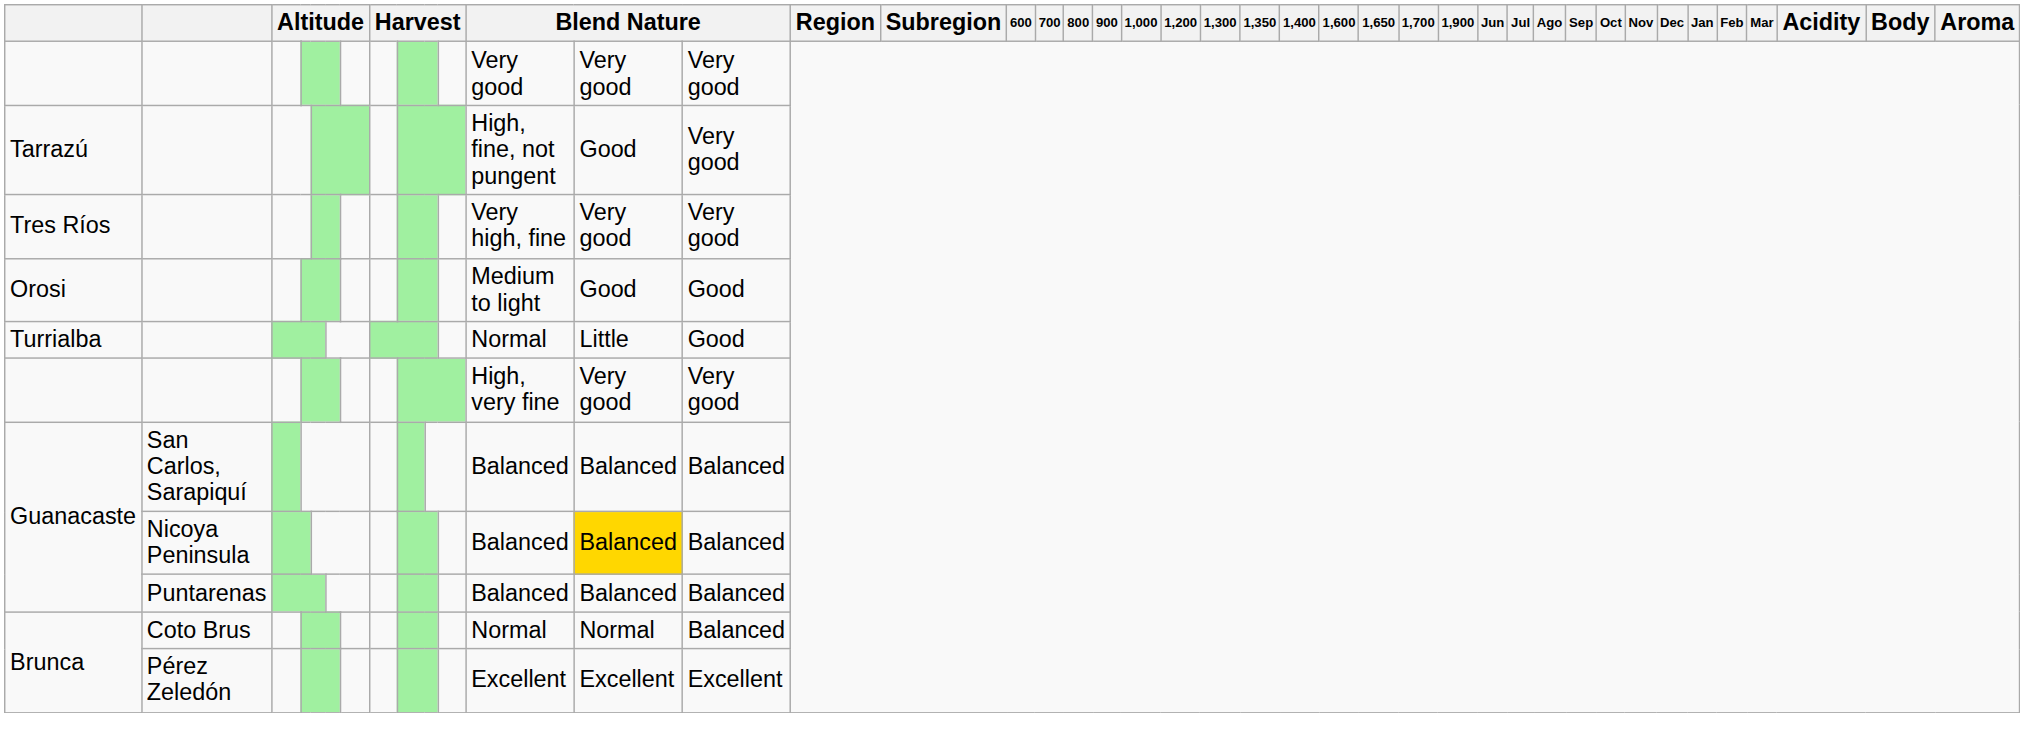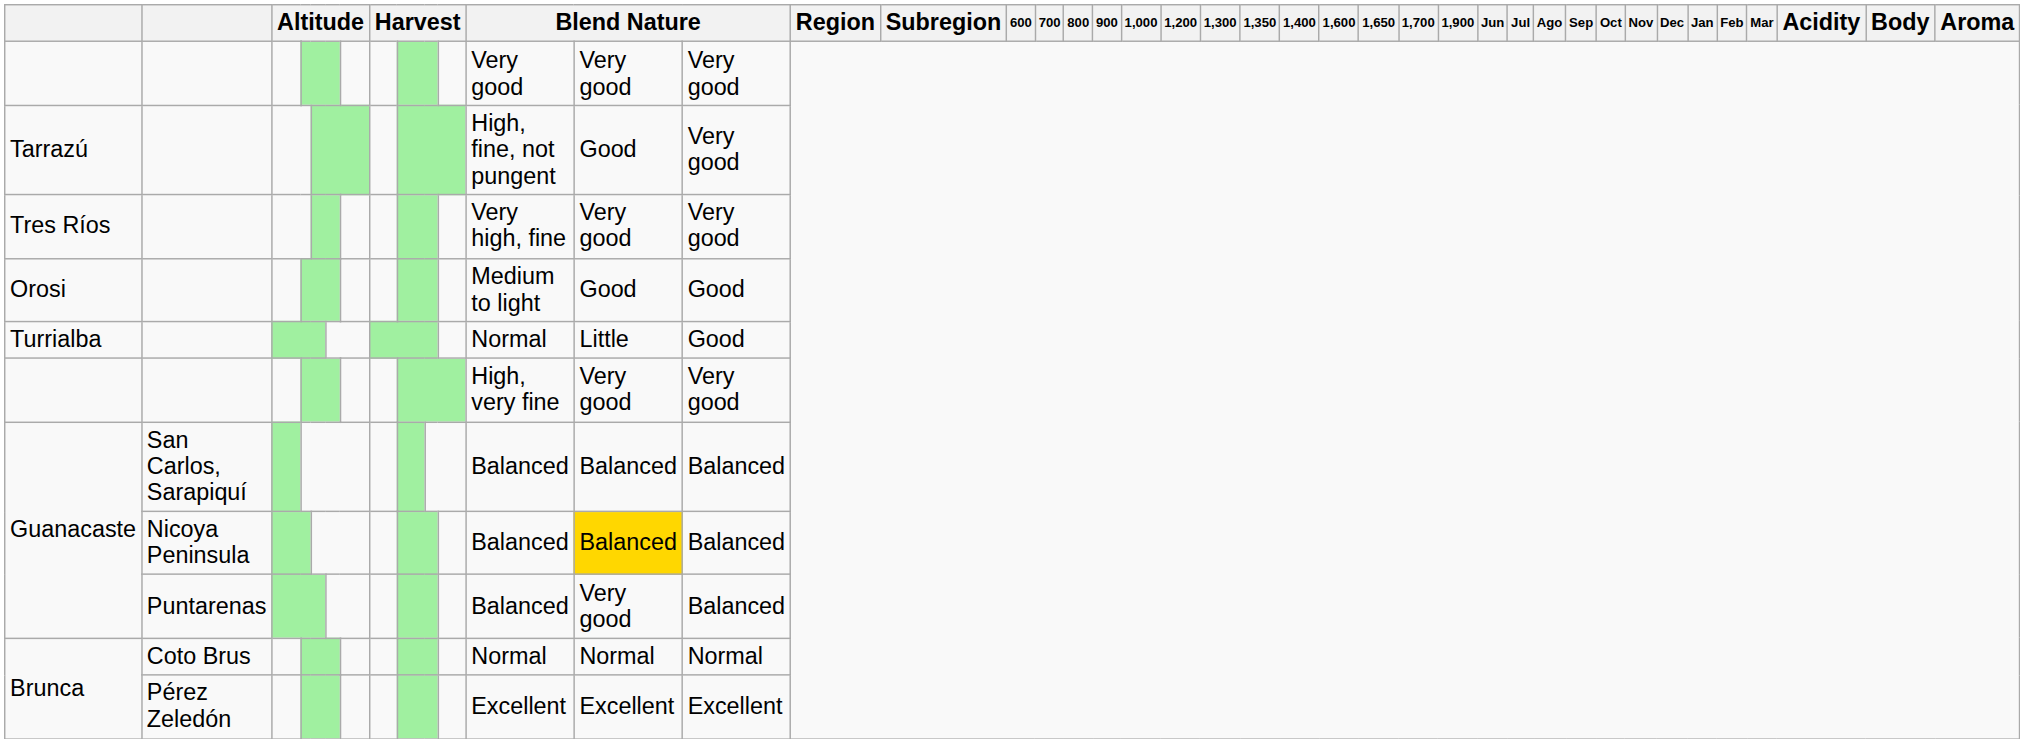 <table class="wikitable">
 <tr>
 <th></th>
 <th></th>
 <th colspan=13>Altitude</th>
 <th colspan=10>Harvest</th>
 <th colspan=3>Blend Nature</th>
 <th>Region</th>
 <th>Subregion</th>
 <th style="font-size: xx-small;">600</th>
 <th style="font-size: xx-small;">700</th>
 <th style="font-size: xx-small;">800</th>
 <th style="font-size: xx-small;">900</th>
 <th style="font-size: xx-small;">1,000</th>
 <th style="font-size: xx-small;">1,200</th>
 <th style="font-size: xx-small;">1,300</th>
 <th style="font-size: xx-small;">1,350</th>
 <th style="font-size: xx-small;">1,400</th>
 <th style="font-size: xx-small;">1,600</th>
 <th style="font-size: xx-small;">1,650</th>
 <th style="font-size: xx-small;">1,700</th>
 <th style="font-size: xx-small;">1,900</th>
 <th style="font-size: xx-small;">Jun</th>
 <th style="font-size: xx-small;">Jul</th>
 <th style="font-size: xx-small;">Ago</th>
 <th style="font-size: xx-small;">Sep</th>
 <th style="font-size: xx-small;">Oct</th>
 <th style="font-size: xx-small;">Nov</th>
 <th style="font-size: xx-small;">Dec</th>
 <th style="font-size: xx-small;">Jan</th>
 <th style="font-size: xx-small;">Feb</th>
 <th style="font-size: xx-small;">Mar</th>
 <th>Acidity</th>
 <th>Body</th>
 <th>Aroma</th>
 </tr>
 <tr>
 <td></td>
 <td></td>
 <td></td>
 <td colspan="11" style="background:#a0f0a0"></td>
 <td></td>
 <td colspan="5"></td>
 <td colspan="4" style="background:#a0f0a0"></td>
 <td></td>
 <td>Very good</td>
 <td>Very good</td>
 <td>Very good</td>
 </tr>
 <tr>
 <td>Tarrazú</td>
 <td></td>
 <td colspan="5"></td>
 <td colspan="8" style="background:#a0f0a0"></td>
 <td colspan="5"></td>
 <td colspan="5" style="background:#a0f0a0"></td>
 <td>High, fine, not pungent</td>
 <td>Good</td>
 <td>Very good</td>
 </tr>
 <tr>
 <td>Tres Ríos</td>
 <td></td>
 <td colspan="5"></td>
 <td colspan="6" style="background:#a0f0a0"></td>
 <td colspan="2"></td>
 <td colspan="2"></td>
 <td colspan="7" style="background:#a0f0a0"></td>
 <td></td>
 <td>Very high, fine</td>
 <td>Very good</td>
 <td>Very good</td>
 </tr>
 <tr>
 <td>Orosi</td>
 <td></td>
 <td colspan="4"></td>
 <td colspan="5" style="background:#a0f0a0"></td>
 <td colspan="4"></td>
 <td colspan="2"></td>
 <td colspan="7" style="background:#a0f0a0"></td>
 <td></td>
 <td>Medium to light</td>
 <td>Good</td>
 <td>Good</td>
 </tr>
 <tr>
 <td>Turrialba</td>
 <td></td>
 <td colspan="8" style="background:#a0f0a0"></td>
 <td colspan="5"></td>
 <td colspan="9" style="background:#a0f0a0"></td>
 <td></td>
 <td>Normal</td>
 <td>Little</td>
 <td>Good</td>
 </tr>
 <tr>
 <td></td>
 <td></td>
 <td colspan="4"></td>
 <td colspan="5" style="background:#a0f0a0"></td>
 <td colspan="4"></td>
 <td colspan="5"></td>
 <td colspan="5" style="background:#a0f0a0"></td>
 <td>High, very fine</td>
 <td>Very good</td>
 <td>Very good</td>
 </tr>
 <tr>
 <td rowspan=3>Guanacaste</td>
 <td>San Carlos, Sarapiquí</td>
 <td colspan="4" style="background:#a0f0a0"></td>
 <td colspan="9"></td>
 <td></td>
 <td colspan="6" style="background:#a0f0a0"></td>
 <td colspan="3"></td>
 <td>Balanced</td>
 <td>Balanced</td>
 <td>Balanced</td>
 </tr>
 <tr>
 <td>Nicoya Peninsula</td>
 <td colspan="5" style="background:#a0f0a0"></td>
 <td colspan="8"></td>
 <td colspan="4"></td>
 <td colspan="5" style="background:#a0f0a0"></td>
 <td></td>
 <td>Balanced</td>
 <td style="background: gold;">Balanced</td>
 <td>Balanced</td>
 </tr>
 <tr>
 <td>Puntarenas</td>
 <td colspan="8" style="background:#a0f0a0"></td>
 <td colspan="5"></td>
 <td colspan="4"></td>
 <td colspan="5" style="background:#a0f0a0"></td>
 <td></td>
 <td>Balanced</td>
-<td>Balanced</td>
+<td>Very good</td>
 <td>Balanced</td>
 </tr>
 <tr>
 <td rowspan=2>Brunca</td>
 <td>Coto Brus</td>
 <td colspan="2"></td>
 <td colspan="7" style="background:#a0f0a0"></td>
 <td colspan="4"></td>
 <td colspan="3"></td>
 <td colspan="6" style="background:#a0f0a0"></td>
 <td></td>
 <td>Normal</td>
 <td>Normal</td>
-<td>Balanced</td>
+<td>Normal</td>
 </tr>
 <tr>
 <td>Pérez Zeledón</td>
 <td colspan="2"></td>
 <td colspan="10" style="background:#a0f0a0"></td>
 <td></td>
 <td colspan="3"></td>
 <td colspan="6" style="background:#a0f0a0"></td>
 <td></td>
 <td>Excellent</td>
 <td>Excellent</td>
 <td>Excellent</td>
 </tr>
 </table>
